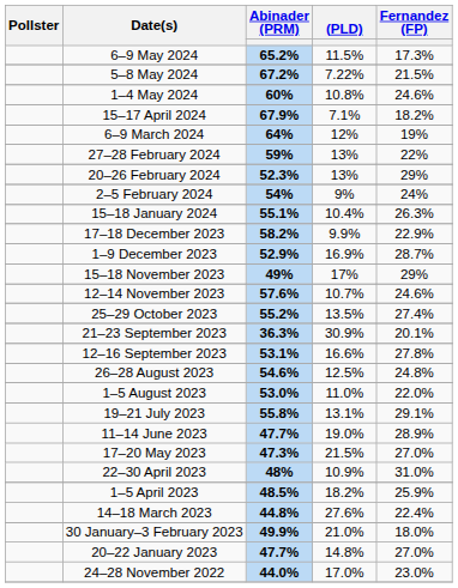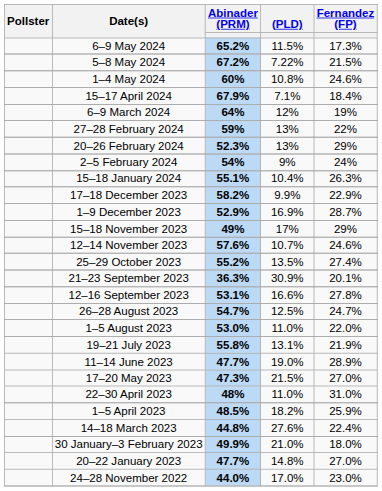 <table class="wikitable sortable" style="text-align:center;font-size:90%;line-height:14px;">
 <tr>
 <th rowspan="2">Pollster</th>
 <th rowspan="2">Date(s)</th>
 <th style="width:60px;"><a href='#'>Abinader</a><br><a href='#'>(PRM)</a></th>
 <th style="width:60px;"><br><a href='#'>(PLD)</a></th>
 <th style="width:60px;"><a href='#'>Fernandez</a><br><a href='#'>(FP)</a></th>
 </tr>
 <tr>
 <th></th>
 <th></th>
 <th></th>
 </tr>
 <tr>
 <td></td>
 <td>6–9 May 2024</td>
 <td style="background:#BCDAF5;"><strong>65.2%</strong></td>
 <td>11.5%</td>
 <td>17.3%</td>
 </tr>
 <tr>
 </tr>
 <tr>
 </tr>
 <tr>
 </tr>
 <tr>
 </tr>
 <tr>
 </tr>
 <tr>
 </tr>
 <tr>
 <td></td>
 <td>5–8 May 2024</td>
 <td style="background:#BCDAF5;"><strong>67.2%</strong></td>
 <td>7.22%</td>
 <td>21.5%</td>
 </tr>
 <tr>
 </tr>
 <tr>
 </tr>
 <tr>
 </tr>
 <tr>
 </tr>
 <tr>
 <td></td>
 <td>1–4 May 2024</td>
 <td style="background:#BCDAF5;"><strong>60%</strong></td>
 <td>10.8%</td>
 <td>24.6%</td>
 </tr>
 <tr>
 </tr>
 <tr>
 </tr>
 <tr>
 </tr>
 <tr>
 </tr>
 <tr>
 <td></td>
 <td>15–17 April 2024</td>
 <td style="background:#BCDAF5;"><strong>67.9%</strong></td>
 <td>7.1%</td>
-<td>18.2%</td>
+<td>18.4%</td>
 </tr>
 <tr>
 </tr>
 <tr>
 </tr>
 <tr>
 </tr>
 <tr>
 </tr>
 <tr>
 <td></td>
 <td>6–9 March 2024</td>
 <td style="background:#BCDAF5;"><strong>64%</strong></td>
 <td>12%</td>
 <td>19%</td>
 </tr>
 <tr>
 </tr>
 <tr>
 </tr>
 <tr>
 </tr>
 <tr>
 </tr>
 <tr>
 <td></td>
 <td>27–28 February 2024</td>
 <td style="background:#BCDAF5;"><strong>59%</strong></td>
 <td>13%</td>
 <td>22%</td>
 </tr>
 <tr>
 </tr>
 <tr>
 </tr>
 <tr>
 </tr>
 <tr>
 <td></td>
 <td>20–26 February 2024</td>
 <td style="background:#BCDAF5;"><strong>52.3%</strong></td>
 <td>13%</td>
 <td>29%</td>
 </tr>
 <tr>
 </tr>
 <tr>
 </tr>
 <tr>
 <td></td>
 <td>2–5 February 2024</td>
 <td style="background:#BCDAF5;"><strong>54%</strong></td>
 <td>9%</td>
 <td>24%</td>
 </tr>
 <tr>
 </tr>
 <tr>
 </tr>
 <tr>
 <td></td>
 <td>15–18 January 2024</td>
 <td style="background:#BCDAF5;"><strong>55.1%</strong></td>
 <td>10.4%</td>
 <td>26.3%</td>
 </tr>
 <tr>
 </tr>
 <tr>
 </tr>
 <tr>
 <td></td>
 <td>17–18 December 2023</td>
 <td style="background:#BCDAF5;"><strong>58.2%</strong></td>
 <td>9.9%</td>
 <td>22.9%</td>
 </tr>
 <tr>
 </tr>
 <tr>
 <td></td>
 <td>1–9 December 2023</td>
 <td style="background:#BCDAF5;"><strong>52.9%</strong></td>
 <td>16.9%</td>
 <td>28.7%</td>
 </tr>
 <tr>
 </tr>
 <tr>
 <td></td>
 <td>15–18 November 2023</td>
 <td style="background:#BCDAF5;"><strong>49%</strong></td>
 <td>17%</td>
 <td>29%</td>
 </tr>
 <tr>
 </tr>
 <tr>
 </tr>
 <tr>
 <td></td>
 <td>12–14 November 2023</td>
 <td style="background:#BCDAF5;"><strong>57.6%</strong></td>
 <td>10.7%</td>
 <td>24.6%</td>
 </tr>
 <tr>
 </tr>
 <tr>
 </tr>
 <tr>
 <td></td>
 <td>25–29 October 2023</td>
 <td style="background:#BCDAF5;"><strong>55.2%</strong></td>
 <td>13.5%</td>
 <td>27.4%</td>
 </tr>
 <tr>
 </tr>
 <tr>
 </tr>
 <tr>
 <td></td>
 <td>21–23 September 2023</td>
 <td style="background:#BCDAF5;"><strong>36.3%</strong></td>
 <td>30.9%</td>
 <td>20.1%</td>
 </tr>
 <tr>
 </tr>
 <tr>
 </tr>
 <tr>
 <td></td>
 <td>12–16 September 2023</td>
 <td style="background:#BCDAF5;"><strong>53.1%</strong></td>
 <td>16.6%</td>
 <td>27.8%</td>
 </tr>
 <tr>
 </tr>
 <tr>
 <td></td>
 <td>26–28 August 2023</td>
-<td style="background:#BCDAF5;"><strong>54.6%</strong></td>
+<td style="background:#BCDAF5;"><strong>54.7%</strong></td>
 <td>12.5%</td>
-<td>24.8%</td>
+<td>24.7%</td>
 </tr>
 <tr>
 </tr>
 <tr>
 <td></td>
 <td>1–5 August 2023</td>
 <td style="background:#BCDAF5;"><strong>53.0%</strong></td>
 <td>11.0%</td>
 <td>22.0%</td>
 </tr>
 <tr>
 </tr>
 <tr>
 <td></td>
 <td>19–21 July 2023</td>
 <td style="background:#BCDAF5;"><strong>55.8%</strong></td>
 <td>13.1%</td>
-<td>29.1%</td>
+<td>21.9%</td>
 </tr>
 <tr>
 <td></td>
 <td>11–14 June 2023</td>
 <td style="background:#BCDAF5;"><strong>47.7%</strong></td>
 <td>19.0%</td>
 <td>28.9%</td>
 </tr>
 <tr>
 <td></td>
 <td>17–20 May 2023</td>
 <td style="background:#BCDAF5;"><strong>47.3%</strong></td>
 <td>21.5%</td>
 <td>27.0%</td>
 </tr>
 <tr>
 <td></td>
 <td>22–30 April 2023</td>
 <td style="background:#BCDAF5;"><strong>48%</strong></td>
-<td>10.9%</td>
+<td>11.0%</td>
 <td>31.0%</td>
 </tr>
 <tr>
 </tr>
 <tr>
 <td></td>
 <td>1–5 April 2023</td>
 <td style="background:#BCDAF5;"><strong>48.5%</strong></td>
 <td>18.2%</td>
 <td>25.9%</td>
 </tr>
 <tr>
 <td></td>
 <td>14–18 March 2023</td>
 <td style="background:#BCDAF5;"><strong>44.8%</strong></td>
 <td>27.6%</td>
 <td>22.4%</td>
 </tr>
 <tr>
 </tr>
 <tr>
 <td></td>
 <td>30 January–3 February 2023</td>
 <td style="background:#BCDAF5;"><strong>49.9%</strong></td>
 <td>21.0%</td>
 <td>18.0%</td>
 </tr>
 <tr>
 <td></td>
 <td>20–22 January 2023</td>
 <td style="background:#BCDAF5;"><strong>47.7%</strong></td>
 <td>14.8%</td>
 <td>27.0%</td>
 </tr>
 <tr>
 <td></td>
 <td>24–28 November 2022</td>
 <td style="background:#BCDAF5;"><strong>44.0%</strong></td>
 <td>17.0%</td>
 <td>23.0%</td>
 </tr>
 <tr>
 </tr>
 </table>
